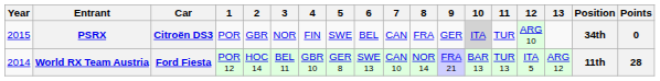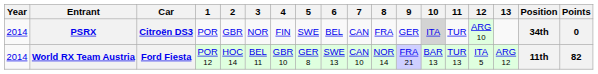 <table class="wikitable" border="1" style="text-align:center; font-size:85%;">
 <tr valign="top">
 <th>Year</th>
 <th>Entrant</th>
 <th>Car</th>
 <th>1</th>
 <th>2</th>
 <th>3</th>
 <th>4</th>
 <th>5</th>
 <th>6</th>
 <th>7</th>
 <th>8</th>
 <th>9</th>
 <th>10</th>
 <th>11</th>
 <th>12</th>
 <th>13</th>
 <th>Position</th>
 <th>Points</th>
 </tr>
 <tr>
-<td><a href='#'>2015</a></td>
+<td><a href='#'>2014</a></td>
 <th nowrap><a href='#'>PSRX</a></th>
 <th nowrap><a href='#'>Citroën DS3</a></th>
 <td><a href='#'>POR</a><br><small></small></td>
 <td><a href='#'>GBR</a><br><small></small></td>
 <td><a href='#'>NOR</a><br><small></small></td>
 <td><a href='#'>FIN</a><br><small></small></td>
 <td><a href='#'>SWE</a><br><small></small></td>
 <td><a href='#'>BEL</a><br><small></small></td>
 <td><a href='#'>CAN</a><br><small></small></td>
 <td><a href='#'>FRA</a><br><small></small></td>
 <td><a href='#'>GER</a><br><small></small></td>
 <td style="background: lightgrey;"><a href='#'>ITA</a><br><small></small></td>
 <td><a href='#'>TUR</a><br><small></small></td>
 <td style="background:#DFFFDF;"><a href='#'>ARG</a><br><small>10</small></td>
 <td></td>
 <th>34th</th>
 <th>0</th>
 </tr>
 <tr>
 <td><a href='#'>2014</a></td>
 <th nowrap><a href='#'>World RX Team Austria</a></th>
 <th nowrap><a href='#'>Ford Fiesta</a></th>
 <td style="background:#DFFFDF;"><a href='#'>POR</a><br><small>12</small></td>
 <td style="background:#DFFFDF;"><a href='#'>HOC</a><br><small>14</small></td>
 <td style="background:#DFFFDF;"><a href='#'>BEL</a><br><small>11</small></td>
 <td style="background:#DFFFDF;"><a href='#'>GBR</a><br><small>10</small></td>
 <td style="background:#DFFFDF;"><a href='#'>GER</a><br><small>8</small></td>
 <td style="background:#DFFFDF;"><a href='#'>SWE</a><br><small>13</small></td>
 <td style="background:#DFFFDF;"><a href='#'>CAN</a><br><small>10</small></td>
 <td style="background:#DFFFDF;"><a href='#'>NOR</a><br><small>14</small></td>
 <td style="background:#CFCFFF;"><a href='#'>FRA</a><br><small>21</small></td>
 <td style="background:#DFFFDF;"><a href='#'>BAR</a><br><small>13</small></td>
 <td style="background:#DFFFDF;"><a href='#'>TUR</a><br><small>13</small></td>
 <td style="background:#DFFFDF;"><a href='#'>ITA</a><br><small>5</small></td>
 <td style="background:#DFFFDF;"><a href='#'>ARG</a><br><small>12</small></td>
 <th>11th</th>
-<th>28</th>
+<th>82</th>
 </tr>
 </table>
